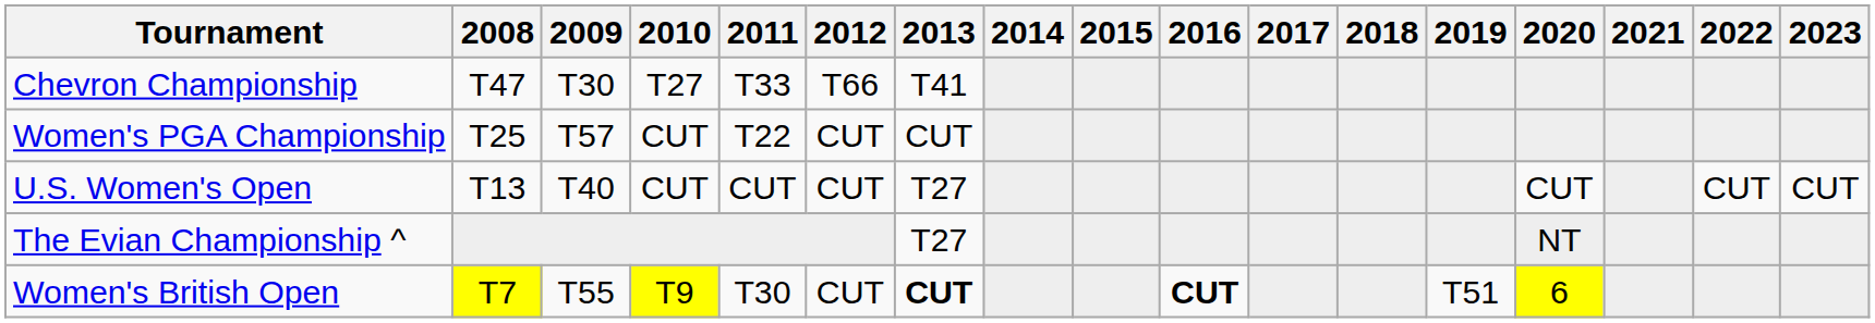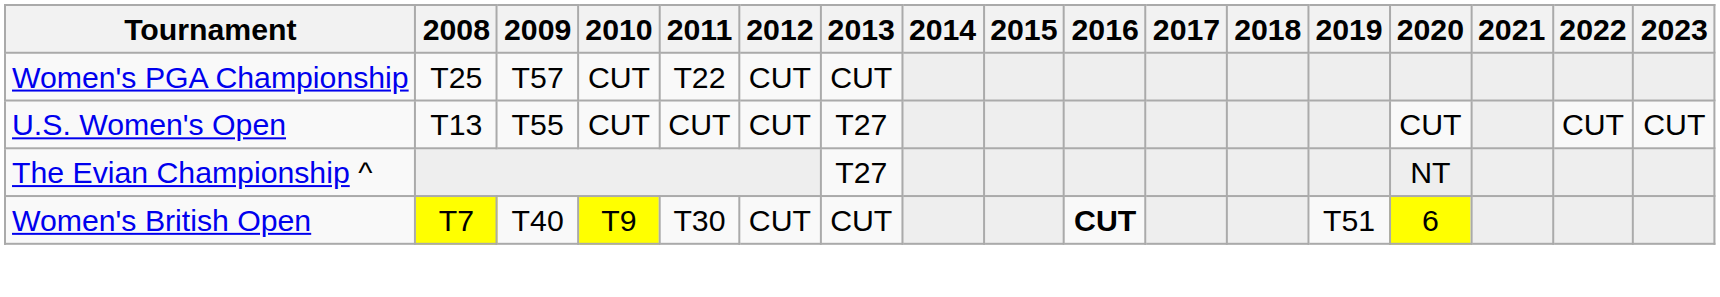 <table class="wikitable" style="font-size:95%;text-align:center;">
 <tr>
 <th>Tournament</th>
 <th>2008</th>
 <th>2009</th>
 <th>2010</th>
 <th>2011</th>
 <th>2012</th>
 <th>2013</th>
 <th>2014</th>
 <th>2015</th>
 <th>2016</th>
 <th>2017</th>
 <th>2018</th>
 <th>2019</th>
 <th>2020</th>
 <th>2021</th>
 <th>2022</th>
 <th>2023</th>
-</tr>
-<tr>
-<td align=left><a href='#'>Chevron Championship</a></td>
-<td>T47</td>
-<td>T30</td>
-<td>T27</td>
-<td>T33</td>
-<td>T66</td>
-<td>T41</td>
-<td style="background:#eeeeee;"></td>
-<td style="background:#eeeeee;"></td>
-<td style="background:#eeeeee;"></td>
-<td style="background:#eeeeee;"></td>
-<td style="background:#eeeeee;"></td>
-<td style="background:#eeeeee;"></td>
-<td style="background:#eeeeee;"></td>
-<td style="background:#eeeeee;"></td>
-<td style="background:#eeeeee;"></td>
-<td style="background:#eeeeee;"></td>
 </tr>
 <tr>
 <td align=left><a href='#'>Women's PGA Championship</a></td>
 <td>T25</td>
 <td>T57</td>
 <td>CUT</td>
 <td>T22</td>
 <td>CUT</td>
 <td>CUT</td>
 <td style="background:#eeeeee;"></td>
 <td style="background:#eeeeee;"></td>
 <td style="background:#eeeeee;"></td>
 <td style="background:#eeeeee;"></td>
 <td style="background:#eeeeee;"></td>
 <td style="background:#eeeeee;"></td>
 <td style="background:#eeeeee;"></td>
 <td style="background:#eeeeee;"></td>
 <td style="background:#eeeeee;"></td>
 <td style="background:#eeeeee;"></td>
 </tr>
 <tr>
 <td align=left><a href='#'>U.S. Women's Open</a></td>
 <td>T13</td>
-<td>T40</td>
+<td>T55</td>
 <td>CUT</td>
 <td>CUT</td>
 <td>CUT</td>
 <td>T27</td>
 <td style="background:#eeeeee;"></td>
 <td style="background:#eeeeee;"></td>
 <td style="background:#eeeeee;"></td>
 <td style="background:#eeeeee;"></td>
 <td style="background:#eeeeee;"></td>
 <td style="background:#eeeeee;"></td>
 <td>CUT</td>
 <td style="background:#eeeeee;"></td>
 <td>CUT</td>
 <td>CUT</td>
 </tr>
 <tr>
 <td align=left><a href='#'>The Evian Championship</a> ^</td>
 <td style="background:#eeeeee;" colspan=5></td>
 <td>T27</td>
 <td style="background:#eeeeee;"></td>
 <td style="background:#eeeeee;"></td>
 <td style="background:#eeeeee;"></td>
 <td style="background:#eeeeee;"></td>
 <td style="background:#eeeeee;"></td>
 <td style="background:#eeeeee;"></td>
 <td style="background:#eeeeee;">NT</td>
 <td style="background:#eeeeee;"></td>
 <td style="background:#eeeeee;"></td>
 <td style="background:#eeeeee;"></td>
 </tr>
 <tr>
 <td align=left><a href='#'>Women's British Open</a></td>
 <td style="background:yellow;">T7</td>
-<td>T55</td>
+<td>T40</td>
 <td style="background:yellow;">T9</td>
 <td>T30</td>
 <td>CUT</td>
-<td><strong>CUT</strong></td>
+<td>CUT</td>
 <td style="background:#eeeeee;"></td>
 <td style="background:#eeeeee;"></td>
 <td><strong>CUT</strong></td>
 <td style="background:#eeeeee;"></td>
 <td style="background:#eeeeee;"></td>
 <td>T51</td>
 <td style="background:yellow;">6</td>
 <td style="background:#eeeeee;"></td>
 <td style="background:#eeeeee;"></td>
 <td style="background:#eeeeee;"></td>
 </tr>
 </table>
